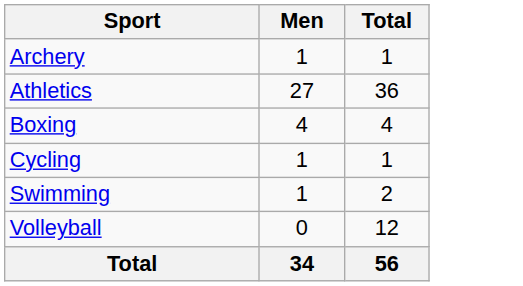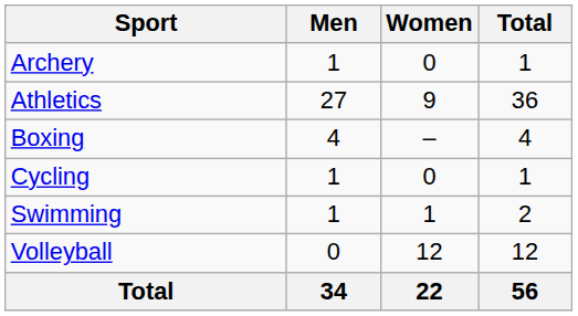 <table class="wikitable sortable" style="text-align:center;">
 <tr>
 <th width=180>Sport</th>
 <th width=55>Men</th>
+<th width=55>Women</th>
 <th width=55>Total</th>
 </tr>
 <tr>
 <td align=left><a href='#'>Archery</a></td>
 <td>1</td>
+<td>0</td>
 <td>1</td>
 </tr>
 <tr>
 <td align=left><a href='#'>Athletics</a></td>
 <td>27</td>
+<td>9</td>
 <td>36</td>
 </tr>
 <tr>
 <td align=left><a href='#'>Boxing</a></td>
 <td>4</td>
+<td>–</td>
 <td>4</td>
 </tr>
 <tr>
 <td align=left><a href='#'>Cycling</a></td>
 <td>1</td>
+<td>0</td>
 <td>1</td>
 </tr>
 <tr>
 <td align=left><a href='#'>Swimming</a></td>
+<td>1</td>
 <td>1</td>
 <td>2</td>
 </tr>
 <tr>
 <td align=left><a href='#'>Volleyball</a></td>
 <td>0</td>
 <td>12</td>
+<td>12</td>
 </tr>
 <tr>
 <th>Total</th>
 <th>34</th>
+<th>22</th>
 <th>56</th>
 </tr>
 </table>
